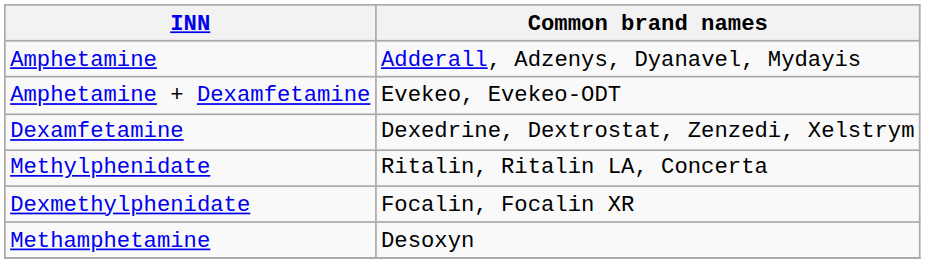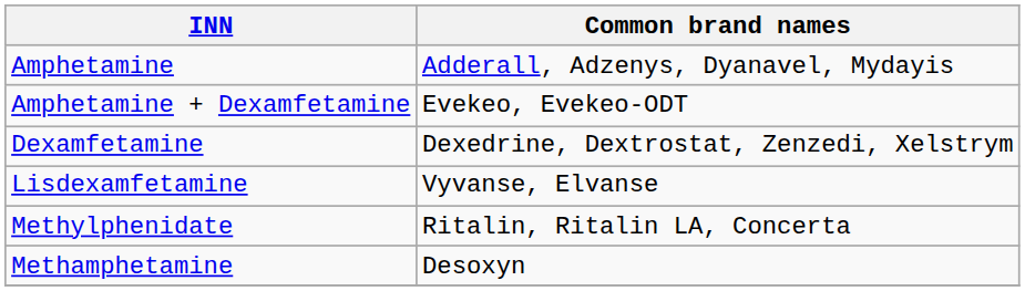 <table class="wikitable">
 <tr>
 <th><a href='#'>INN</a></th>
 <th>Common brand names</th>
 </tr>
 <tr>
 <td><a href='#'>Amphetamine</a></td>
 <td><a href='#'>Adderall</a>, Adzenys, Dyanavel, Mydayis</td>
 </tr>
 <tr>
 <td><a href='#'>Amphetamine</a> + <a href='#'>Dexamfetamine</a></td>
 <td>Evekeo, Evekeo-ODT</td>
 </tr>
 <tr>
 <td><a href='#'>Dexamfetamine</a></td>
 <td>Dexedrine, Dextrostat, Zenzedi, Xelstrym</td>
 </tr>
 <tr>
+<td><a href='#'>Lisdexamfetamine</a></td>
+<td>Vyvanse, Elvanse</td>
+</tr>
+<tr>
 <td><a href='#'>Methylphenidate</a></td>
 <td>Ritalin, Ritalin LA, Concerta</td>
-</tr>
-<tr>
-<td><a href='#'>Dexmethylphenidate</a></td>
-<td>Focalin, Focalin XR</td>
 </tr>
 <tr>
 <td><a href='#'>Methamphetamine</a></td>
 <td>Desoxyn</td>
 </tr>
 <tr>
 </tr>
 </table>
